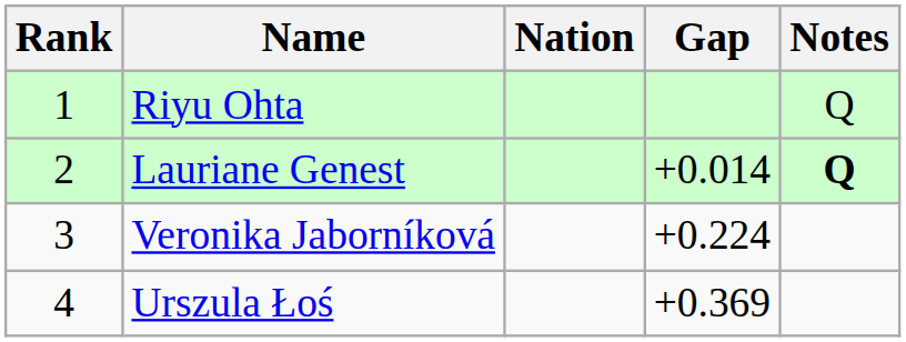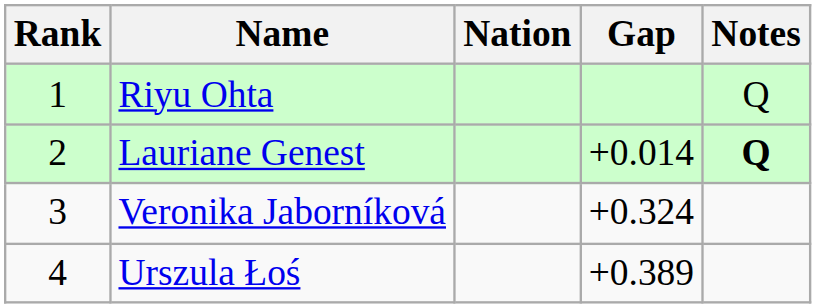 <table class="wikitable sortable" style="text-align:center">
 <tr>
 <th>Rank</th>
 <th>Name</th>
 <th>Nation</th>
 <th>Gap</th>
 <th>Notes</th>
 </tr>
 <tr bgcolor=ccffcc>
 <td>1</td>
 <td align=left><a href='#'>Riyu Ohta</a></td>
 <td align=left></td>
 <td></td>
 <td>Q</td>
 </tr>
 <tr bgcolor=ccffcc>
 <td>2</td>
 <td align=left><a href='#'>Lauriane Genest</a></td>
 <td align=left></td>
 <td>+0.014</td>
 <td><strong>Q</strong></td>
 </tr>
 <tr>
 <td>3</td>
 <td align=left><a href='#'>Veronika Jaborníková</a></td>
 <td align=left></td>
-<td>+0.224</td>
+<td>+0.324</td>
 <td></td>
 </tr>
 <tr>
 <td>4</td>
 <td align=left><a href='#'>Urszula Łoś</a></td>
 <td align=left></td>
-<td>+0.369</td>
+<td>+0.389</td>
 <td></td>
 </tr>
 </table>
